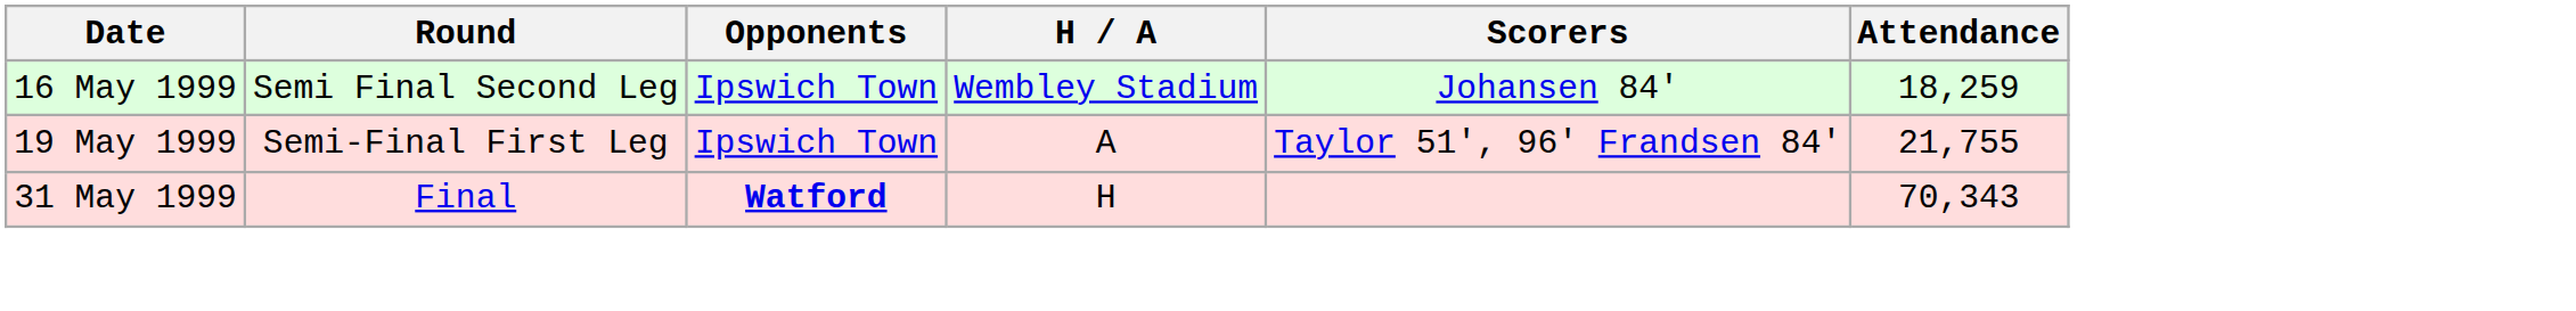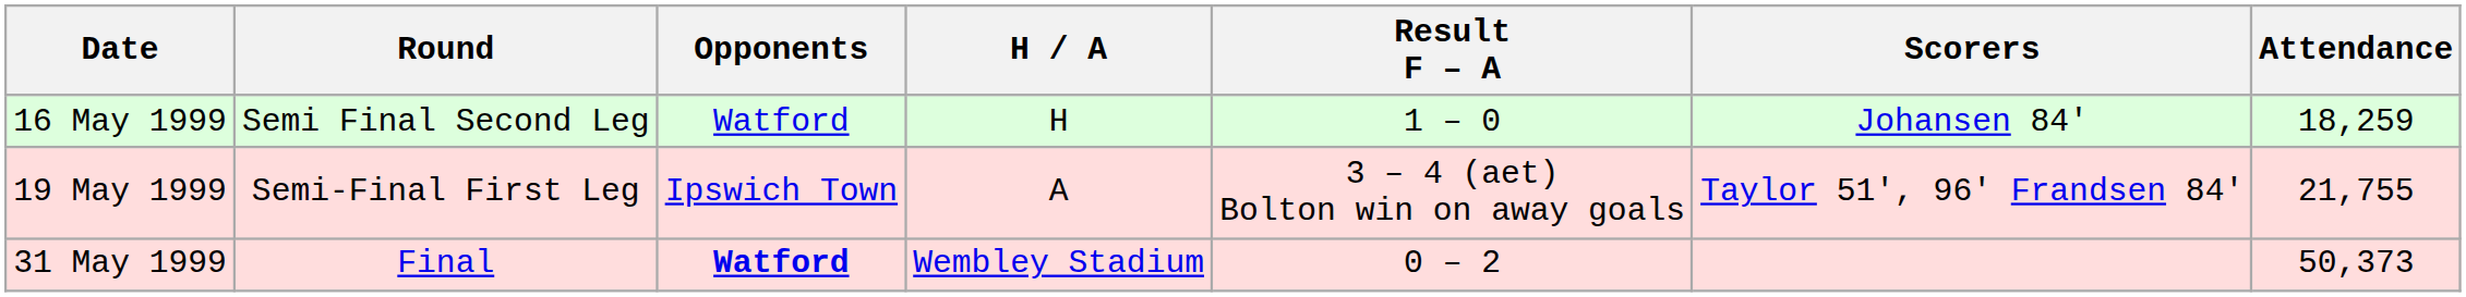 <table class="wikitable" style="text-align:center">
 <tr>
 <th>Date</th>
 <th>Round</th>
 <th>Opponents</th>
 <th>H / A</th>
+<th>Result<br>F – A</th>
 <th>Scorers</th>
 <th>Attendance</th>
 </tr>
 <tr bgcolor="#ddffdd">
 <td>16 May 1999</td>
 <td>Semi Final Second Leg</td>
-<td><a href='#'>Ipswich Town</a></td>
-<td><a href='#'>Wembley Stadium</a></td>
+<td><a href='#'>Watford</a></td>
+<td>H</td>
+<td>1 – 0</td>
 <td><a href='#'>Johansen</a> 84'</td>
 <td>18,259</td>
 </tr>
 <tr bgcolor="#ffdddd">
 <td>19 May 1999</td>
 <td>Semi-Final First Leg</td>
 <td><a href='#'>Ipswich Town</a></td>
 <td>A</td>
+<td>3 – 4 (aet)<br> Bolton win on away goals</td>
 <td><a href='#'>Taylor</a> 51', 96' <a href='#'>Frandsen</a> 84'</td>
 <td>21,755</td>
 </tr>
 <tr bgcolor="#ffdddd">
 <td>31 May 1999</td>
 <td><a href='#'>Final</a></td>
 <td><strong><a href='#'>Watford</a></strong></td>
-<td>H</td>
+<td><a href='#'>Wembley Stadium</a></td>
+<td>0 – 2</td>
 <td></td>
-<td>70,343</td>
+<td>50,373</td>
 </tr>
 </table>
